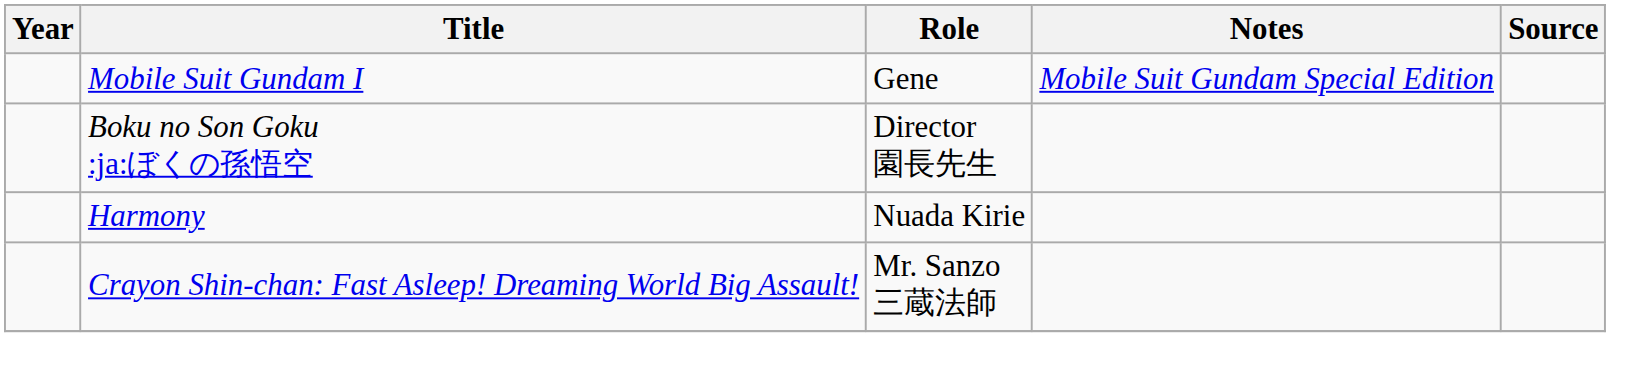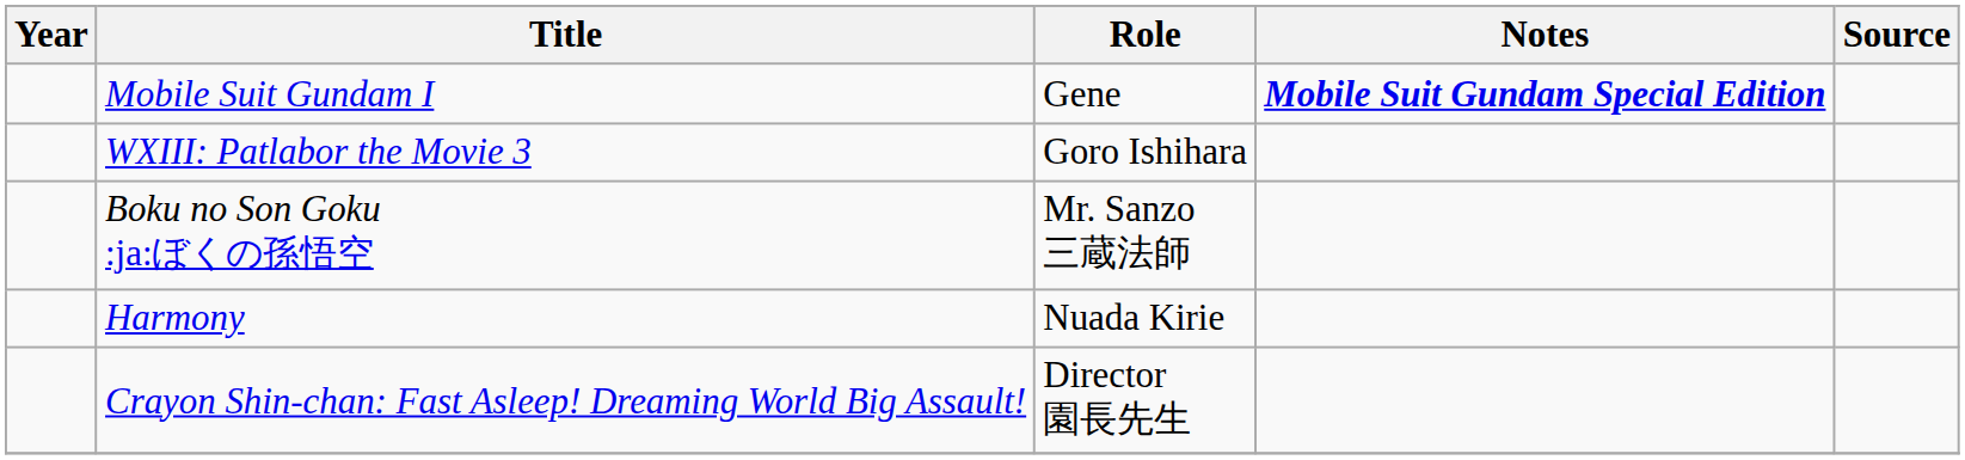 <table class="wikitable sortable plainrowheaders">
 <tr>
 <th>Year</th>
 <th>Title</th>
 <th>Role</th>
 <th class="unsortable">Notes</th>
 <th class="unsortable">Source</th>
 </tr>
 <tr>
 <td></td>
 <td><em><a href='#'>Mobile Suit Gundam I</a></em></td>
 <td>Gene</td>
-<td><em><a href='#'>Mobile Suit Gundam Special Edition</a></em></td>
+<td><strong><em><a href='#'>Mobile Suit Gundam Special Edition</a></em></strong></td>
+<td></td>
+</tr>
+<tr>
+<td></td>
+<td><em><a href='#'>WXIII: Patlabor the Movie 3</a></em></td>
+<td>Goro Ishihara</td>
+<td></td>
 <td></td>
 </tr>
 <tr>
 <td></td>
 <td><em>Boku no Son Goku</em><br><a href='#'>:ja:ぼくの孫悟空</a></td>
-<td>Director<br>園長先生</td>
+<td>Mr. Sanzo<br>三蔵法師</td>
 <td></td>
 <td></td>
 </tr>
 <tr>
 <td></td>
 <td><em><a href='#'>Harmony</a></em></td>
 <td>Nuada Kirie</td>
 <td></td>
 <td></td>
 </tr>
 <tr>
 <td></td>
 <td><em><a href='#'>Crayon Shin-chan: Fast Asleep! Dreaming World Big Assault!</a></em></td>
-<td>Mr. Sanzo<br>三蔵法師</td>
+<td>Director<br>園長先生</td>
 <td></td>
 <td></td>
 </tr>
 <tr>
 </tr>
 </table>
